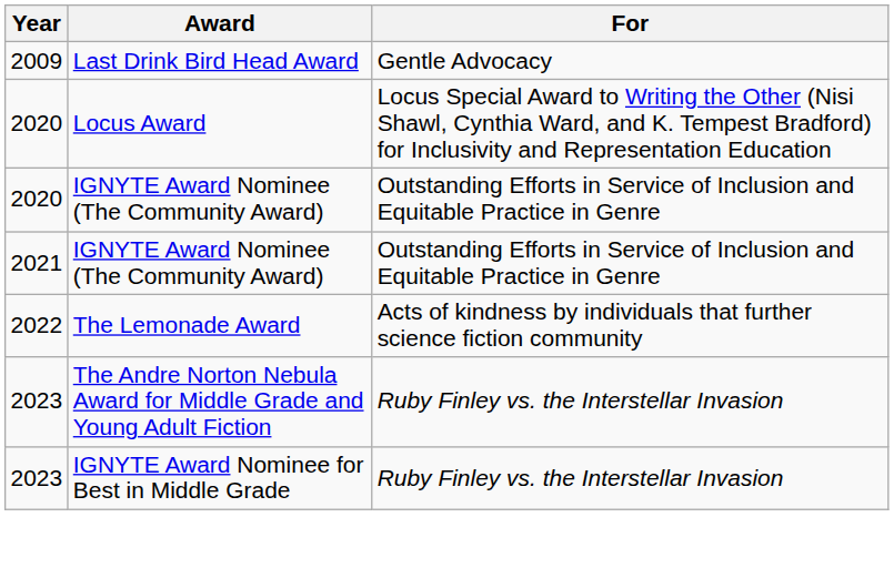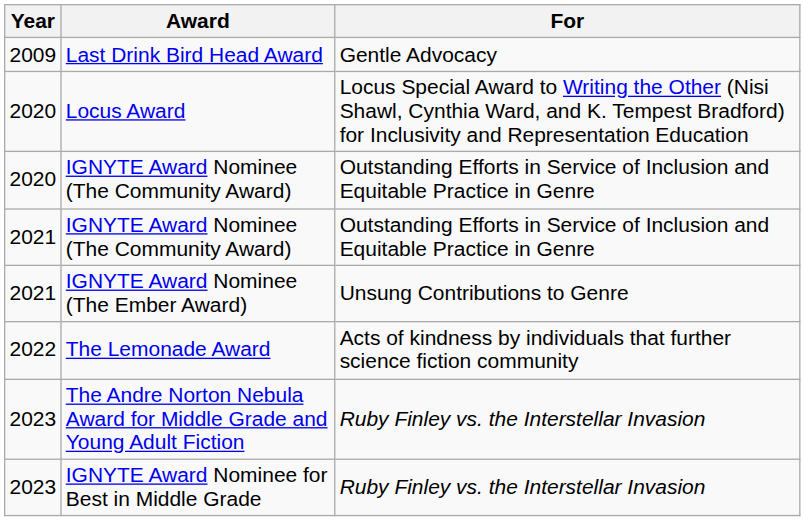 <table class="wikitable">
 <tr>
 <th>Year</th>
 <th>Award</th>
 <th>For</th>
 </tr>
 <tr>
 <td>2009</td>
 <td><a href='#'>Last Drink Bird Head Award</a></td>
 <td>Gentle Advocacy</td>
 </tr>
 <tr>
 <td>2020</td>
 <td><a href='#'>Locus Award</a></td>
 <td>Locus Special Award to <a href='#'>Writing the Other</a> (Nisi Shawl, Cynthia Ward, and K. Tempest Bradford) for Inclusivity and Representation Education</td>
 </tr>
 <tr>
 <td>2020</td>
 <td><a href='#'>IGNYTE Award</a> Nominee (The Community Award)</td>
 <td>Outstanding Efforts in Service of Inclusion and Equitable Practice in Genre</td>
 </tr>
 <tr>
 <td>2021</td>
 <td><a href='#'>IGNYTE Award</a> Nominee (The Community Award)</td>
 <td>Outstanding Efforts in Service of Inclusion and Equitable Practice in Genre</td>
 </tr>
 <tr>
+<td>2021</td>
+<td><a href='#'>IGNYTE Award</a> Nominee (The Ember Award)</td>
+<td>Unsung Contributions to Genre</td>
+</tr>
+<tr>
 <td>2022</td>
 <td><a href='#'>The Lemonade Award</a></td>
 <td>Acts of kindness by individuals that further science fiction community</td>
 </tr>
 <tr>
 <td>2023</td>
 <td><a href='#'> The Andre Norton Nebula Award for Middle Grade and Young Adult Fiction</a></td>
 <td><em>Ruby Finley vs. the Interstellar Invasion</em></td>
 </tr>
 <tr>
 <td>2023</td>
 <td><a href='#'>IGNYTE Award</a> Nominee for Best in Middle Grade</td>
 <td><em>Ruby Finley vs. the Interstellar Invasion</em></td>
 </tr>
 </table>
